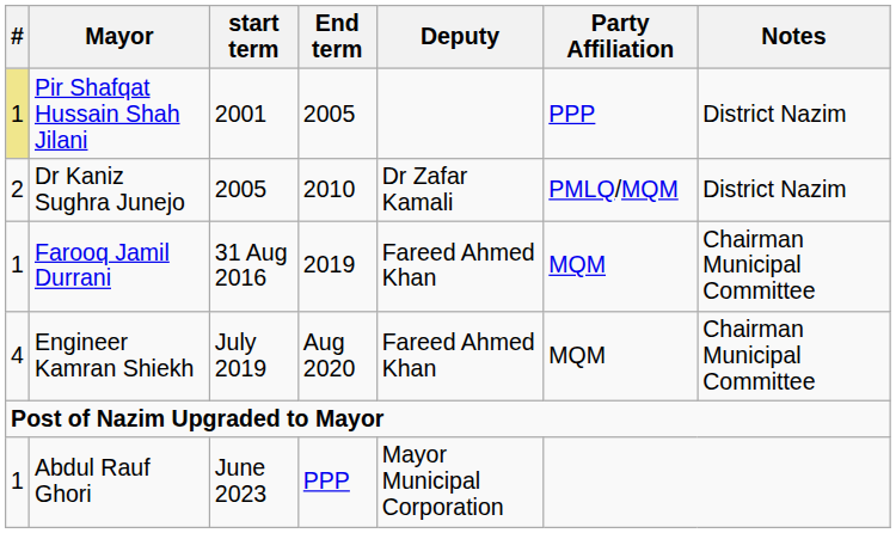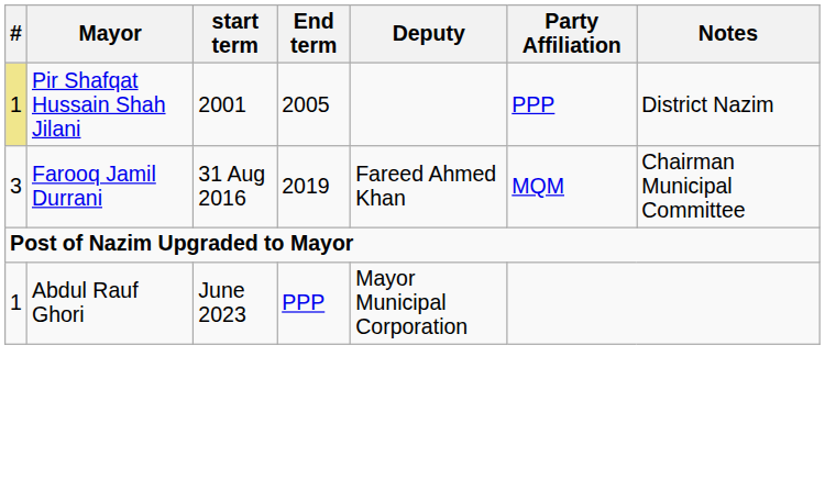 <table class="wikitable">
 <tr>
 <th>#</th>
 <th>Mayor</th>
 <th>start term</th>
 <th>End term</th>
 <th>Deputy</th>
 <th>Party Affiliation</th>
 <th>Notes</th>
 </tr>
 <tr>
 <td style="background: khaki;">1</td>
 <td><a href='#'>Pir Shafqat Hussain Shah Jilani</a></td>
 <td>2001</td>
 <td>2005</td>
 <td></td>
 <td><a href='#'>PPP</a></td>
 <td>District Nazim</td>
 </tr>
 <tr>
-<td>2</td>
-<td>Dr Kaniz Sughra Junejo</td>
-<td>2005</td>
-<td>2010</td>
-<td>Dr Zafar Kamali</td>
-<td><a href='#'>PMLQ</a>/<a href='#'>MQM</a></td>
-<td>District Nazim</td>
-</tr>
-<tr>
-<td>1</td>
+<td>3</td>
 <td><a href='#'>Farooq Jamil Durrani</a></td>
 <td>31 Aug 2016</td>
 <td>2019</td>
 <td>Fareed Ahmed Khan</td>
 <td><a href='#'>MQM</a></td>
-<td>Chairman Municipal Committee</td>
-</tr>
-<tr>
-<td>4</td>
-<td>Engineer Kamran Shiekh</td>
-<td>July 2019</td>
-<td>Aug 2020</td>
-<td>Fareed Ahmed Khan</td>
-<td>MQM</td>
 <td>Chairman Municipal Committee</td>
 </tr>
 <tr>
 <td colspan="7"><strong>Post of Nazim Upgraded to Mayor</strong></td>
 </tr>
 <tr>
 <td>1</td>
 <td>Abdul Rauf Ghori</td>
 <td>June 2023</td>
 <td><a href='#'>PPP</a></td>
 <td>Mayor<br>Municipal Corporation</td>
 </tr>
 </table>
